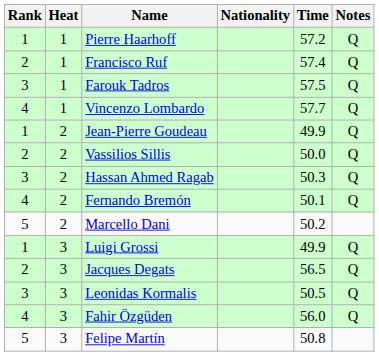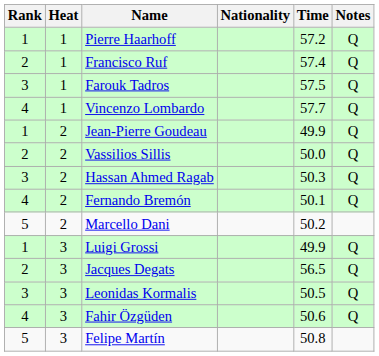 <table class="wikitable sortable" style="text-align:center">
 <tr>
 <th>Rank</th>
 <th>Heat</th>
 <th>Name</th>
 <th>Nationality</th>
 <th>Time</th>
 <th>Notes</th>
 </tr>
 <tr bgcolor=ccffcc>
 <td>1</td>
 <td>1</td>
 <td align=left><a href='#'>Pierre Haarhoff</a></td>
 <td align=left></td>
 <td>57.2</td>
 <td>Q</td>
 </tr>
 <tr bgcolor=ccffcc>
 <td>2</td>
 <td>1</td>
 <td align=left><a href='#'>Francisco Ruf</a></td>
 <td align=left></td>
 <td>57.4</td>
 <td>Q</td>
 </tr>
 <tr bgcolor=ccffcc>
 <td>3</td>
 <td>1</td>
 <td align=left><a href='#'>Farouk Tadros</a></td>
 <td align=left></td>
 <td>57.5</td>
 <td>Q</td>
 </tr>
 <tr bgcolor=ccffcc>
 <td>4</td>
 <td>1</td>
 <td align=left><a href='#'>Vincenzo Lombardo</a></td>
 <td align=left></td>
 <td>57.7</td>
 <td>Q</td>
 </tr>
 <tr bgcolor=ccffcc>
 <td>1</td>
 <td>2</td>
 <td align=left><a href='#'>Jean-Pierre Goudeau</a></td>
 <td align=left></td>
 <td>49.9</td>
 <td>Q</td>
 </tr>
 <tr bgcolor=ccffcc>
 <td>2</td>
 <td>2</td>
 <td align=left><a href='#'>Vassilios Sillis</a></td>
 <td align=left></td>
 <td>50.0</td>
 <td>Q</td>
 </tr>
 <tr bgcolor=ccffcc>
 <td>3</td>
 <td>2</td>
 <td align=left><a href='#'>Hassan Ahmed Ragab</a></td>
 <td align=left></td>
 <td>50.3</td>
 <td>Q</td>
 </tr>
 <tr bgcolor=ccffcc>
 <td>4</td>
 <td>2</td>
 <td align=left><a href='#'>Fernando Bremón</a></td>
 <td align=left></td>
 <td>50.1</td>
 <td>Q</td>
 </tr>
 <tr>
 <td>5</td>
 <td>2</td>
 <td align=left><a href='#'>Marcello Dani</a></td>
 <td align=left></td>
 <td>50.2</td>
 <td></td>
 </tr>
 <tr bgcolor=ccffcc>
 <td>1</td>
 <td>3</td>
 <td align=left><a href='#'>Luigi Grossi</a></td>
 <td align=left></td>
 <td>49.9</td>
 <td>Q</td>
 </tr>
 <tr bgcolor=ccffcc>
 <td>2</td>
 <td>3</td>
 <td align=left><a href='#'>Jacques Degats</a></td>
 <td align=left></td>
 <td>56.5</td>
 <td>Q</td>
 </tr>
 <tr bgcolor=ccffcc>
 <td>3</td>
 <td>3</td>
 <td align=left><a href='#'>Leonidas Kormalis</a></td>
 <td align=left></td>
 <td>50.5</td>
 <td>Q</td>
 </tr>
 <tr bgcolor=ccffcc>
 <td>4</td>
 <td>3</td>
 <td align=left><a href='#'>Fahir Özgüden</a></td>
 <td align=left></td>
-<td>56.0</td>
+<td>50.6</td>
 <td>Q</td>
 </tr>
 <tr>
 <td>5</td>
 <td>3</td>
 <td align=left><a href='#'>Felipe Martín</a></td>
 <td align=left></td>
 <td>50.8</td>
 <td></td>
 </tr>
 </table>
